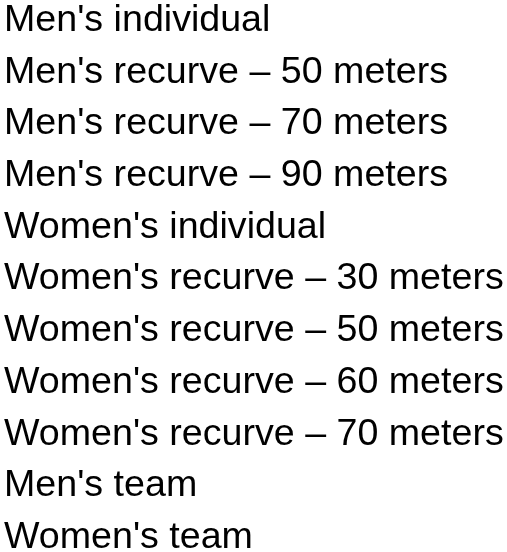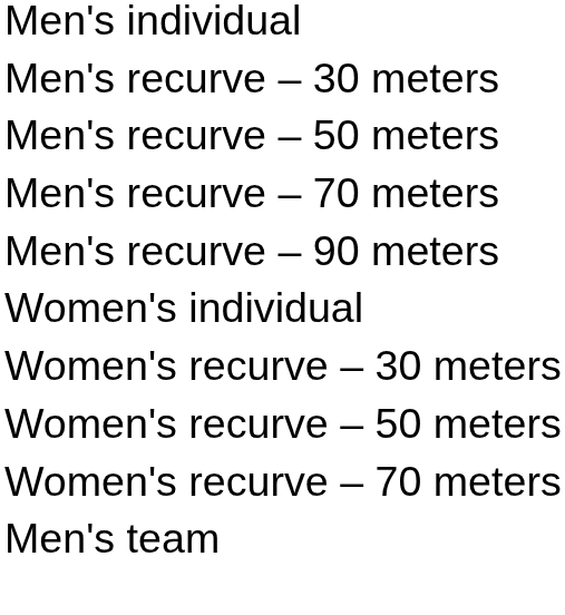 <table>
 <tr>
 <td>Men's individual<br></td>
+<td></td>
+<td></td>
+<td></td>
+</tr>
+<tr>
+<td>Men's recurve – 30 meters<br></td>
 <td></td>
 <td></td>
 <td></td>
 </tr>
 <tr>
 <td>Men's recurve – 50 meters<br></td>
 <td></td>
 <td></td>
 <td></td>
 </tr>
 <tr>
 <td>Men's recurve – 70 meters<br></td>
 <td></td>
 <td></td>
 <td></td>
 </tr>
 <tr>
 <td>Men's recurve – 90 meters<br></td>
 <td></td>
 <td></td>
 <td></td>
 </tr>
 <tr>
 <td>Women's individual<br></td>
 <td></td>
 <td></td>
 <td></td>
 </tr>
 <tr>
 <td>Women's recurve – 30 meters<br></td>
 <td></td>
 <td></td>
 <td></td>
 </tr>
 <tr>
 <td>Women's recurve – 50 meters<br></td>
 <td></td>
 <td></td>
 <td></td>
 </tr>
 <tr>
-<td>Women's recurve – 60 meters<br></td>
-<td></td>
-<td></td>
-<td></td>
-</tr>
-<tr>
 <td>Women's recurve – 70 meters<br></td>
 <td></td>
 <td></td>
 <td></td>
 </tr>
 <tr>
 <td>Men's team<br></td>
 <td></td>
 <td></td>
 <td></td>
 </tr>
-<tr>
-<td>Women's team<br></td>
-<td></td>
-<td></td>
-<td></td>
-</tr>
 </table>
